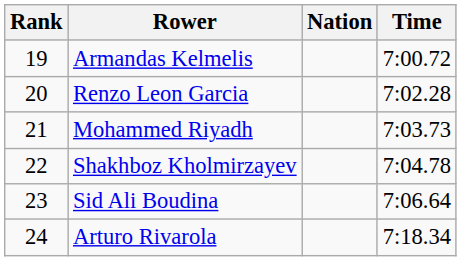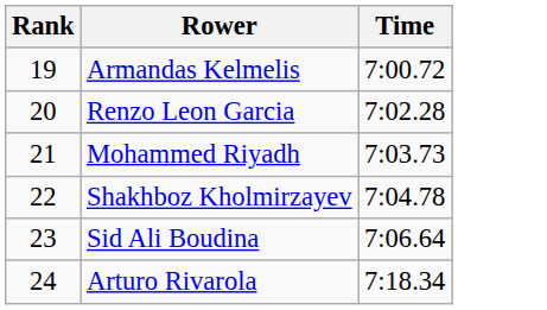 <table class="wikitable sortable" style="text-align:center">
 <tr>
 <th>Rank</th>
 <th>Rower</th>
-<th>Nation</th>
 <th>Time</th>
 </tr>
 <tr>
 <td>19</td>
 <td align=left><a href='#'>Armandas Kelmelis</a></td>
-<td align=left></td>
 <td>7:00.72</td>
 </tr>
 <tr>
 <td>20</td>
 <td align=left><a href='#'>Renzo Leon Garcia</a></td>
-<td align=left></td>
 <td>7:02.28</td>
 </tr>
 <tr>
 <td>21</td>
 <td align=left><a href='#'>Mohammed Riyadh</a></td>
-<td align=left></td>
 <td>7:03.73</td>
 </tr>
 <tr>
 <td>22</td>
 <td align=left><a href='#'>Shakhboz Kholmirzayev</a></td>
-<td align=left></td>
 <td>7:04.78</td>
 </tr>
 <tr>
 <td>23</td>
 <td align=left><a href='#'>Sid Ali Boudina</a></td>
-<td align=left></td>
 <td>7:06.64</td>
 </tr>
 <tr>
 <td>24</td>
 <td align=left><a href='#'>Arturo Rivarola</a></td>
-<td align=left></td>
 <td>7:18.34</td>
 </tr>
 </table>
